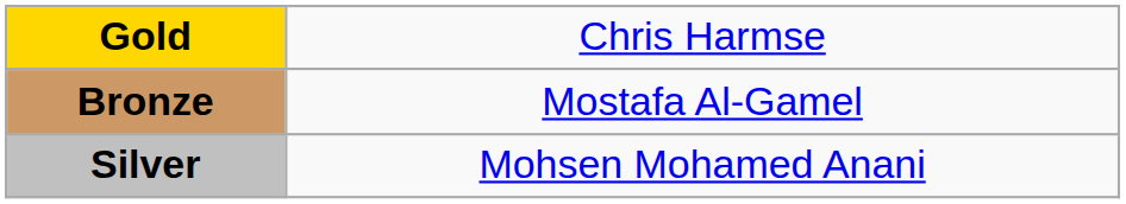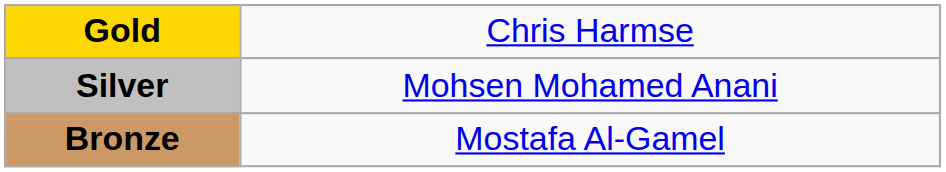 <table class="wikitable" style=" text-align:center; " width="35%">
 <tr>
 <td bgcolor="gold"><strong>Gold</strong></td>
 <td><a href='#'>Chris Harmse</a><br>  <small><em></em></small></td>
 </tr>
 <tr>
+<td bgcolor="silver"><strong>Silver</strong></td>
+<td><a href='#'>Mohsen Mohamed Anani</a><br>  <small><em></em></small></td>
+</tr>
+<tr>
 <td bgcolor="CC9966"><strong>Bronze</strong></td>
 <td><a href='#'>Mostafa Al-Gamel</a><br>  <small><em></em></small></td>
 </tr>
-<tr>
-<td bgcolor="silver"><strong>Silver</strong></td>
-<td><a href='#'>Mohsen Mohamed Anani</a><br>  <small><em></em></small></td>
-</tr>
 </table>
